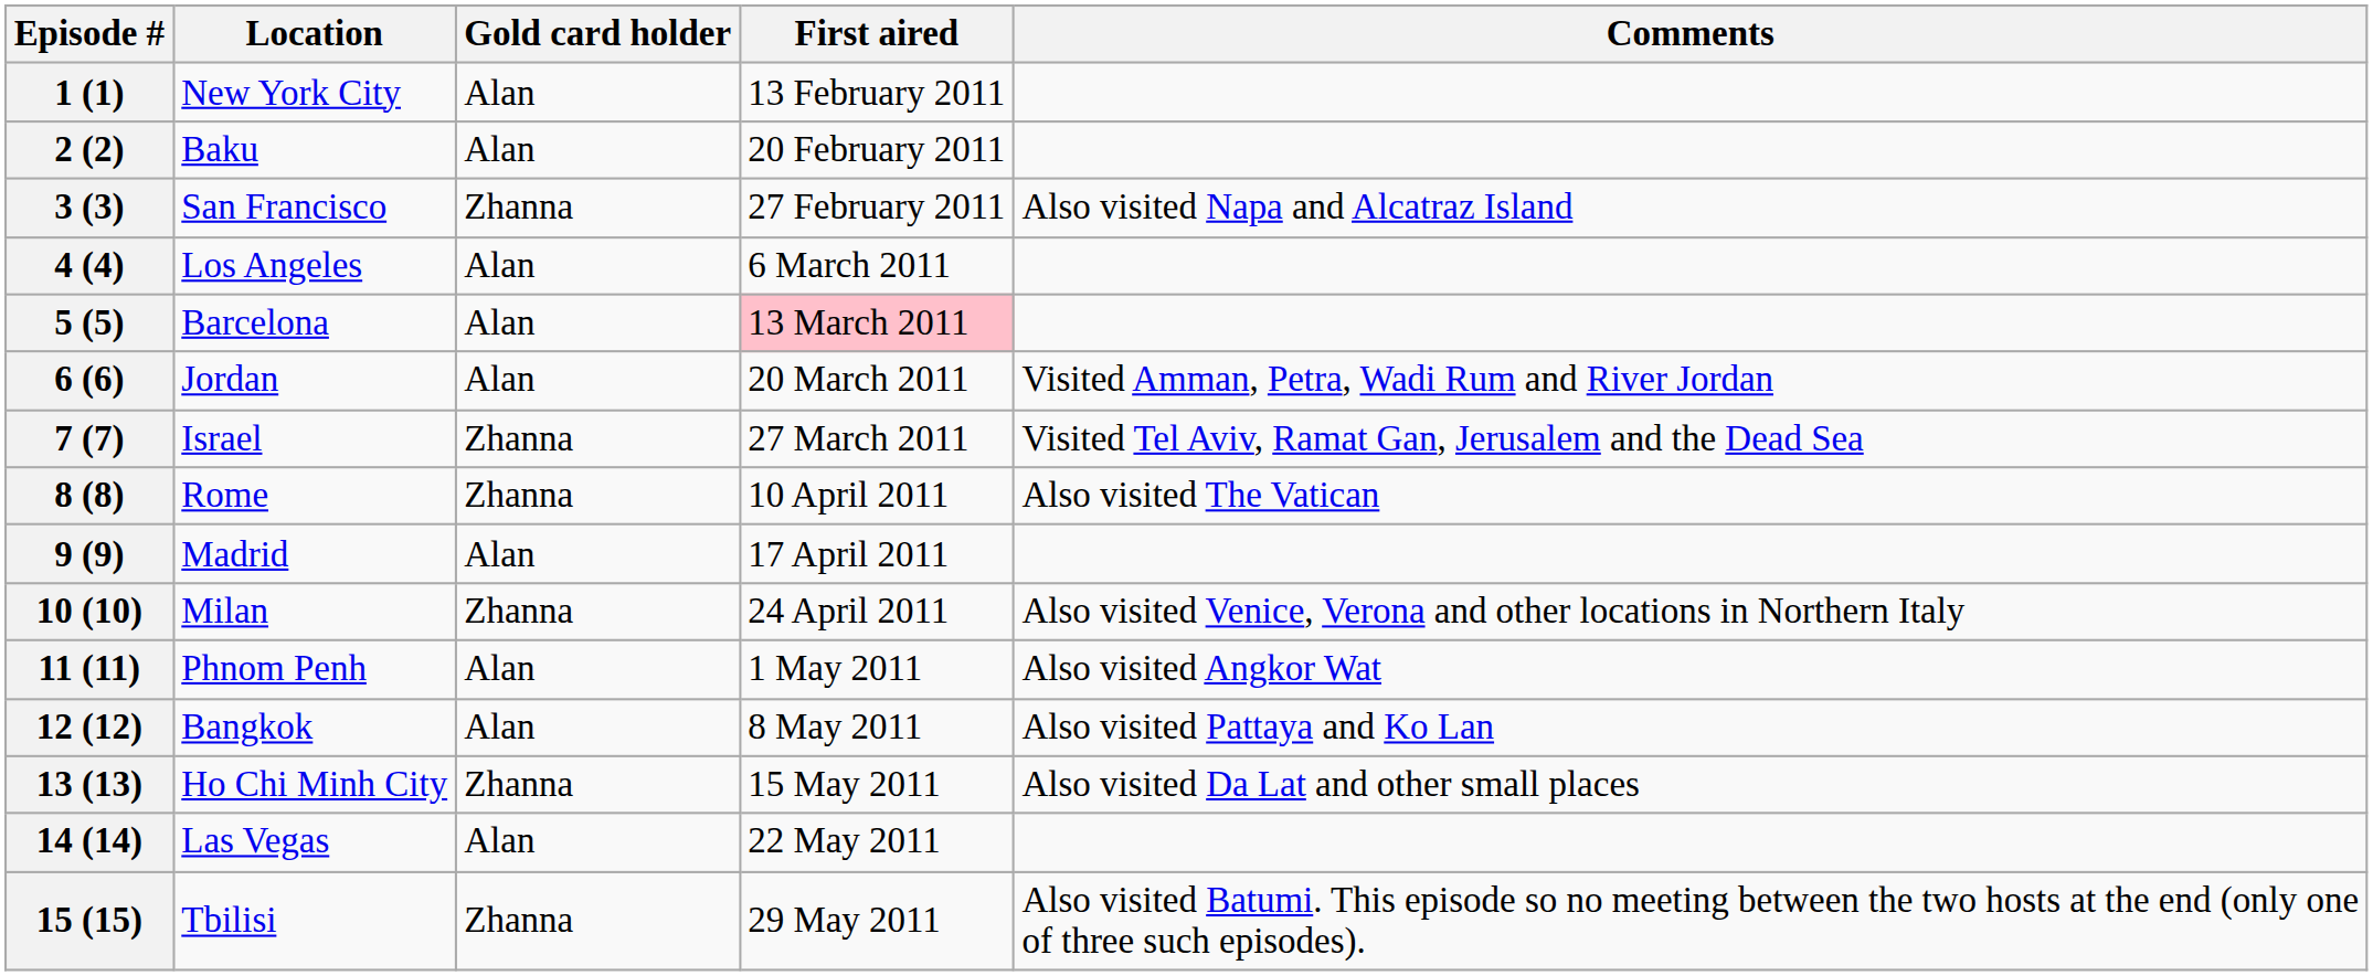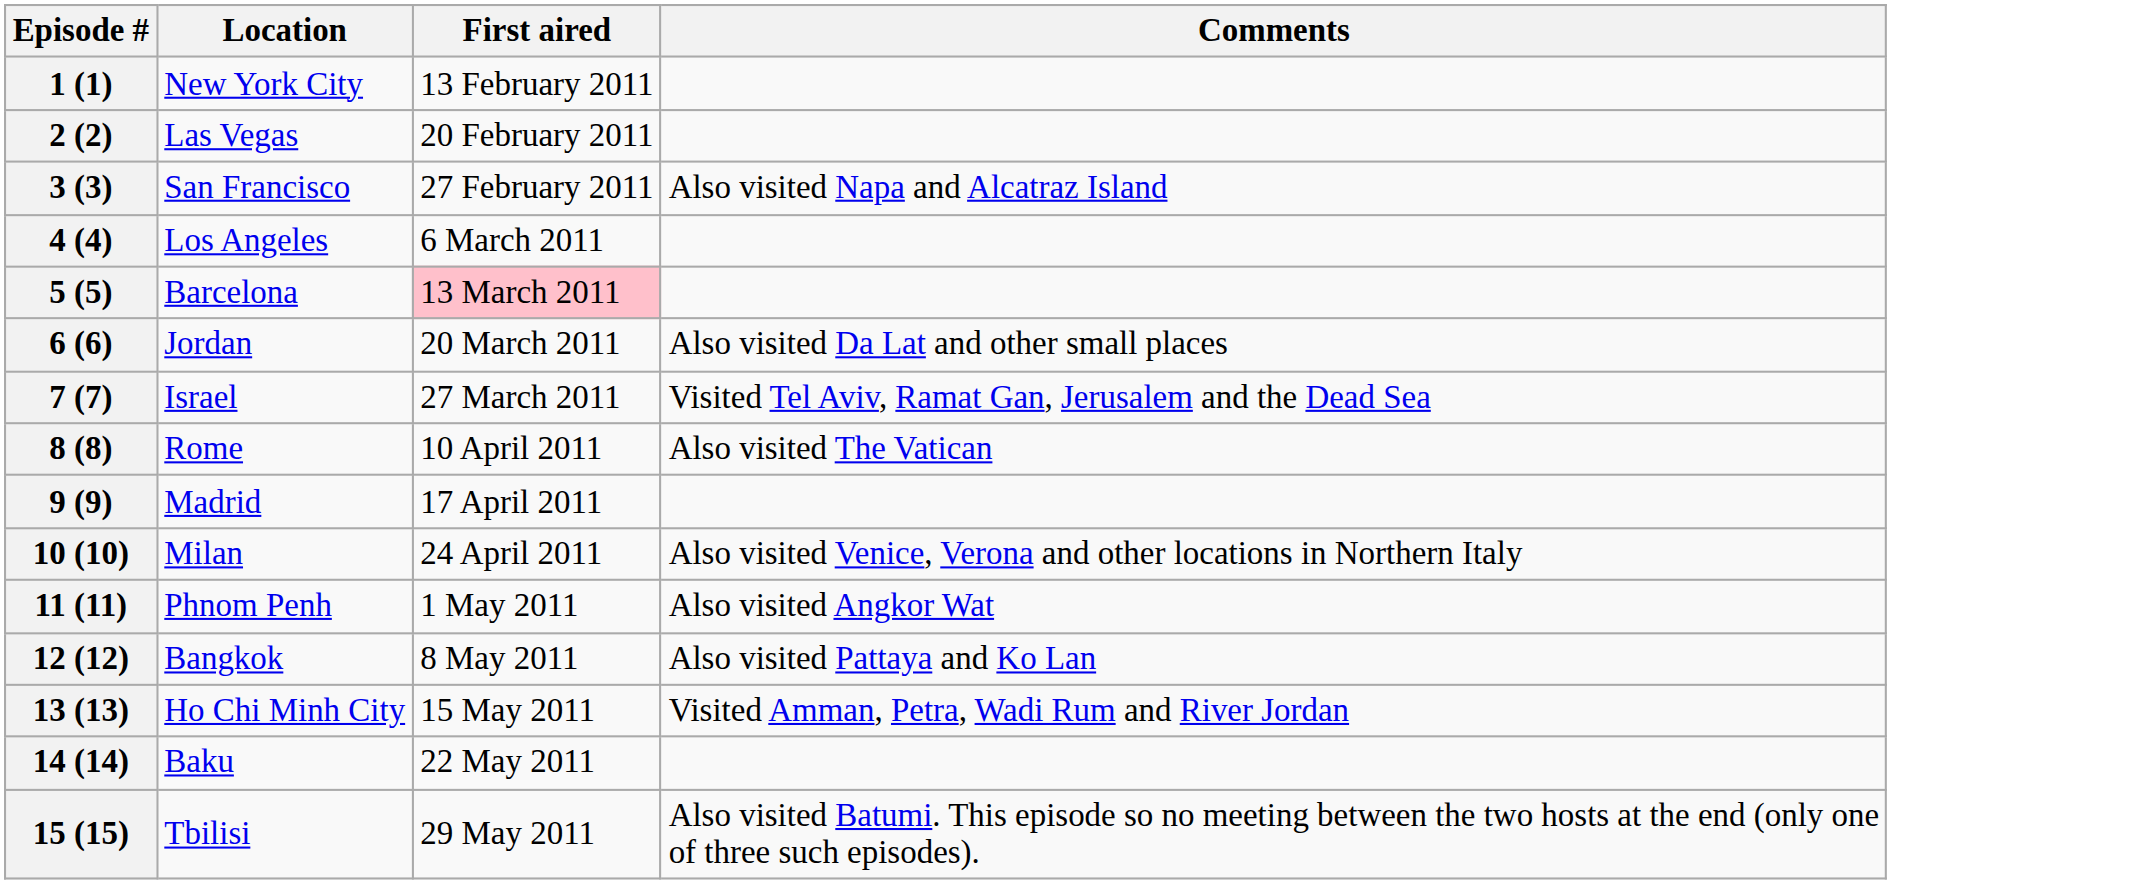 <table class="wikitable">
 <tr>
 <th>Episode #</th>
 <th>Location</th>
-<th>Gold card holder</th>
 <th>First aired</th>
 <th>Comments</th>
 </tr>
 <tr>
 <th>1 (1)</th>
 <td> <a href='#'>New York City</a></td>
-<td>Alan</td>
 <td>13 February 2011</td>
 <td></td>
 </tr>
 <tr>
 <th>2 (2)</th>
-<td> <a href='#'>Baku</a></td>
-<td>Alan</td>
+<td> <a href='#'>Las Vegas</a></td>
 <td>20 February 2011</td>
 <td></td>
 </tr>
 <tr>
 <th>3 (3)</th>
 <td> <a href='#'>San Francisco</a></td>
-<td>Zhanna</td>
 <td>27 February 2011</td>
 <td>Also visited <a href='#'>Napa</a> and <a href='#'>Alcatraz Island</a></td>
 </tr>
 <tr>
 <th>4 (4)</th>
 <td> <a href='#'>Los Angeles</a></td>
-<td>Alan</td>
 <td>6 March 2011</td>
 <td></td>
 </tr>
 <tr>
 <th>5 (5)</th>
 <td> <a href='#'>Barcelona</a></td>
-<td>Alan</td>
 <td style="background: pink;">13 March 2011</td>
 <td></td>
 </tr>
 <tr>
 <th>6 (6)</th>
 <td> <a href='#'>Jordan</a></td>
-<td>Alan</td>
 <td>20 March 2011</td>
-<td>Visited <a href='#'>Amman</a>, <a href='#'>Petra</a>, <a href='#'>Wadi Rum</a> and <a href='#'>River Jordan</a></td>
+<td>Also visited <a href='#'>Da Lat</a> and other small places</td>
 </tr>
 <tr>
 <th>7 (7)</th>
 <td> <a href='#'>Israel</a></td>
-<td>Zhanna</td>
 <td>27 March 2011</td>
 <td>Visited <a href='#'>Tel Aviv</a>, <a href='#'>Ramat Gan</a>, <a href='#'>Jerusalem</a> and the <a href='#'>Dead Sea</a></td>
 </tr>
 <tr>
 <th>8 (8)</th>
 <td> <a href='#'>Rome</a></td>
-<td>Zhanna</td>
 <td>10 April 2011</td>
 <td>Also visited <a href='#'>The Vatican</a></td>
 </tr>
 <tr>
 <th>9 (9)</th>
 <td> <a href='#'>Madrid</a></td>
-<td>Alan</td>
 <td>17 April 2011</td>
 <td></td>
 </tr>
 <tr>
 <th>10 (10)</th>
 <td> <a href='#'>Milan</a></td>
-<td>Zhanna</td>
 <td>24 April 2011</td>
 <td>Also visited <a href='#'>Venice</a>, <a href='#'>Verona</a> and other locations in Northern Italy</td>
 </tr>
 <tr>
 <th>11 (11)</th>
 <td> <a href='#'>Phnom Penh</a></td>
-<td>Alan</td>
 <td>1 May 2011</td>
 <td>Also visited <a href='#'>Angkor Wat</a></td>
 </tr>
 <tr>
 <th>12 (12)</th>
 <td> <a href='#'>Bangkok</a></td>
-<td>Alan</td>
 <td>8 May 2011</td>
 <td>Also visited <a href='#'>Pattaya</a> and <a href='#'>Ko Lan</a></td>
 </tr>
 <tr>
 <th>13 (13)</th>
 <td> <a href='#'>Ho Chi Minh City</a></td>
-<td>Zhanna</td>
 <td>15 May 2011</td>
-<td>Also visited <a href='#'>Da Lat</a> and other small places</td>
+<td>Visited <a href='#'>Amman</a>, <a href='#'>Petra</a>, <a href='#'>Wadi Rum</a> and <a href='#'>River Jordan</a></td>
 </tr>
 <tr>
 <th>14 (14)</th>
-<td> <a href='#'>Las Vegas</a></td>
-<td>Alan</td>
+<td> <a href='#'>Baku</a></td>
 <td>22 May 2011</td>
 <td></td>
 </tr>
 <tr>
 <th>15 (15)</th>
 <td> <a href='#'>Tbilisi</a></td>
-<td>Zhanna</td>
 <td>29 May 2011</td>
 <td>Also visited <a href='#'>Batumi</a>. This episode so no meeting between the two hosts at the end (only one<br>of three such episodes).</td>
 </tr>
 </table>
